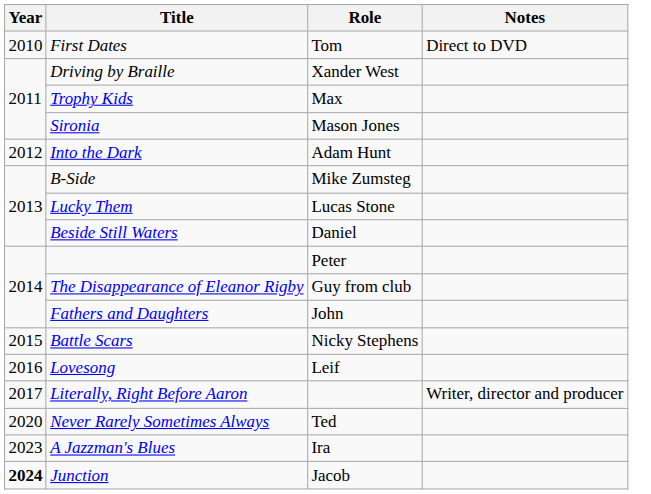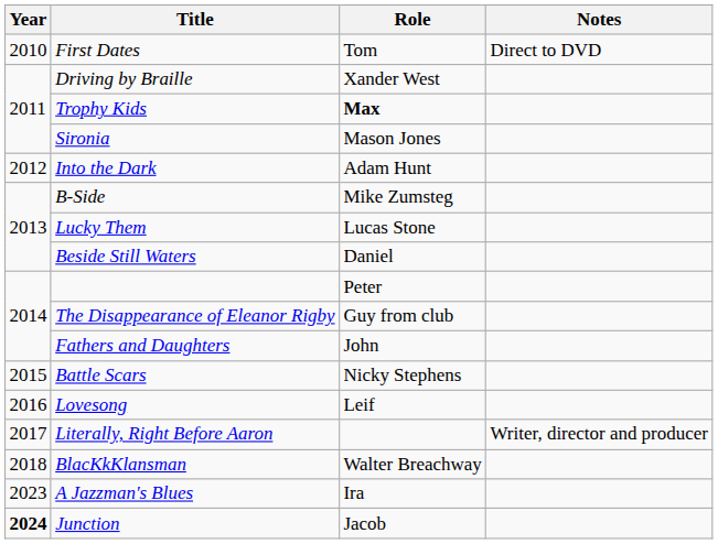 <table class="wikitable sortable">
 <tr>
 <th>Year</th>
 <th>Title</th>
 <th>Role</th>
 <th class="unsortable">Notes</th>
 </tr>
 <tr>
 <td>2010</td>
 <td><em>First Dates</em></td>
 <td>Tom</td>
 <td>Direct to DVD</td>
 </tr>
 <tr>
 <td rowspan=3>2011</td>
 <td><em>Driving by Braille</em></td>
 <td>Xander West</td>
 <td></td>
 </tr>
 <tr>
 <td><em><a href='#'>Trophy Kids</a></em></td>
-<td>Max</td>
+<td><strong>Max</strong></td>
 <td></td>
 </tr>
 <tr>
 <td><em><a href='#'>Sironia</a></em></td>
 <td>Mason Jones</td>
 <td></td>
 </tr>
 <tr>
 <td>2012</td>
 <td><em><a href='#'>Into the Dark</a></em></td>
 <td>Adam Hunt</td>
 <td></td>
 </tr>
 <tr>
 <td rowspan=3>2013</td>
 <td><em>B-Side</em></td>
 <td>Mike Zumsteg</td>
 <td></td>
 </tr>
 <tr>
 <td><em><a href='#'>Lucky Them</a></em></td>
 <td>Lucas Stone</td>
 <td></td>
 </tr>
 <tr>
 <td><em><a href='#'>Beside Still Waters</a></em></td>
 <td>Daniel</td>
 <td></td>
 </tr>
 <tr>
 <td rowspan=3>2014</td>
 <td><em></em></td>
 <td>Peter</td>
 <td></td>
 </tr>
 <tr>
 <td data-sort-value="Disappearance of Eleanor Rigby, The"><em><a href='#'>The Disappearance of Eleanor Rigby</a></em></td>
 <td>Guy from club</td>
 <td></td>
 </tr>
 <tr>
 <td><em><a href='#'>Fathers and Daughters</a></em></td>
 <td>John</td>
 <td></td>
 </tr>
 <tr>
 <td>2015</td>
 <td><em><a href='#'>Battle Scars</a></em></td>
 <td>Nicky Stephens</td>
 <td></td>
 </tr>
 <tr>
 <td>2016</td>
 <td><em><a href='#'>Lovesong</a></em></td>
 <td>Leif</td>
 <td></td>
 </tr>
 <tr>
 <td>2017</td>
 <td><em><a href='#'>Literally, Right Before Aaron</a></em></td>
 <td></td>
 <td>Writer, director and producer</td>
 </tr>
 <tr>
-<td>2020</td>
-<td><em><a href='#'>Never Rarely Sometimes Always</a></em></td>
-<td>Ted</td>
+<td>2018</td>
+<td><em><a href='#'>BlacKkKlansman</a></em></td>
+<td>Walter Breachway</td>
 <td></td>
 </tr>
 <tr>
 <td>2023</td>
 <td data-sort-value="Jazzman's Blues, A"><em><a href='#'>A Jazzman's Blues</a></em></td>
 <td>Ira</td>
 <td></td>
 </tr>
 <tr>
 <td><strong>2024</strong></td>
 <td><em><a href='#'>Junction</a></em></td>
 <td>Jacob</td>
 <td></td>
 </tr>
 </table>
